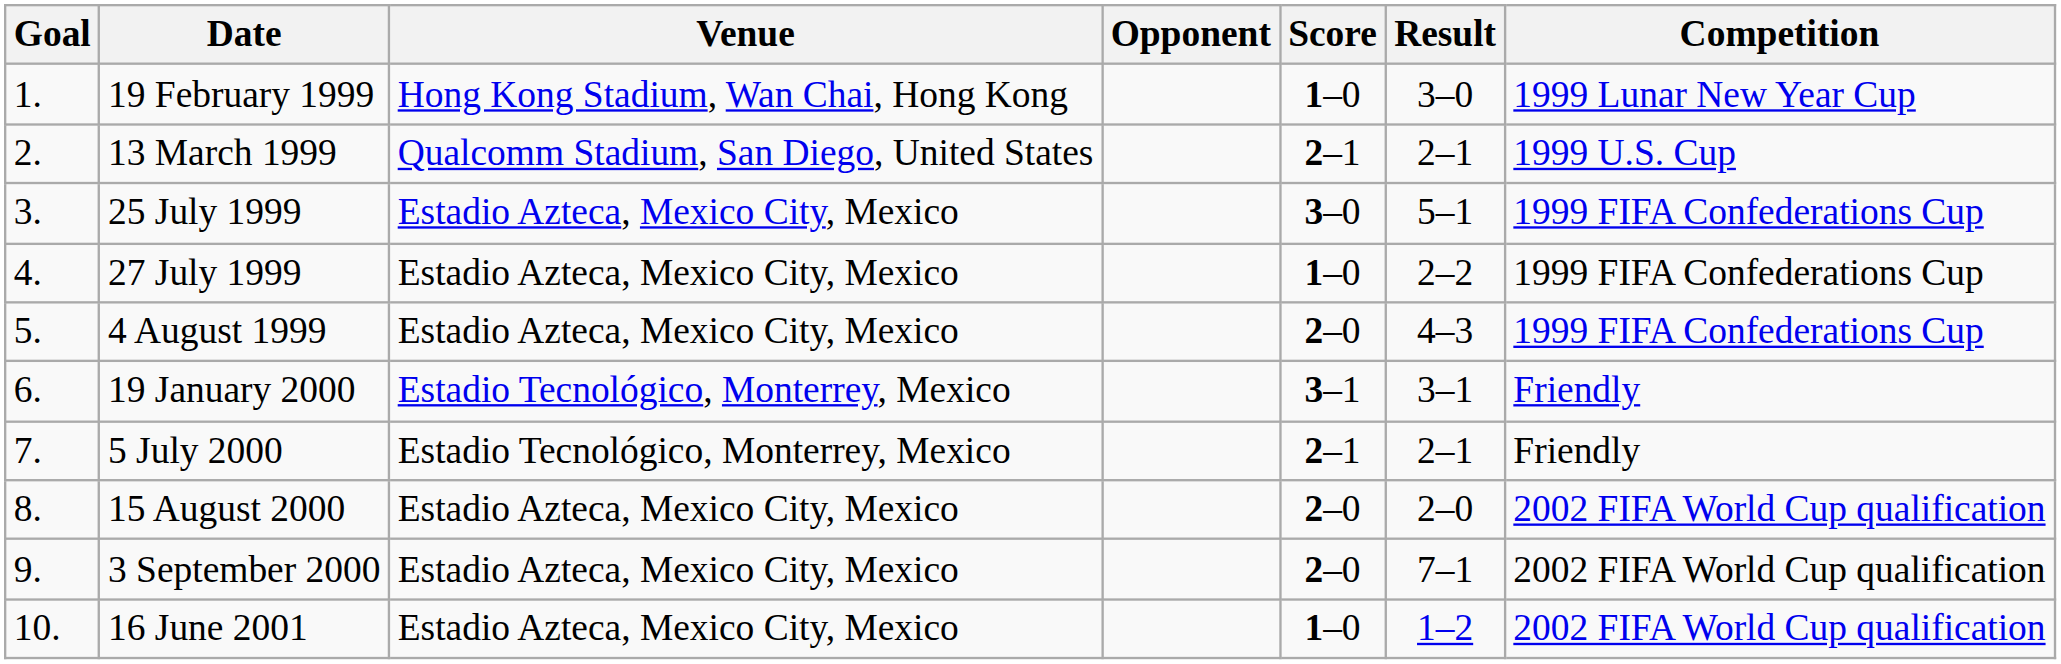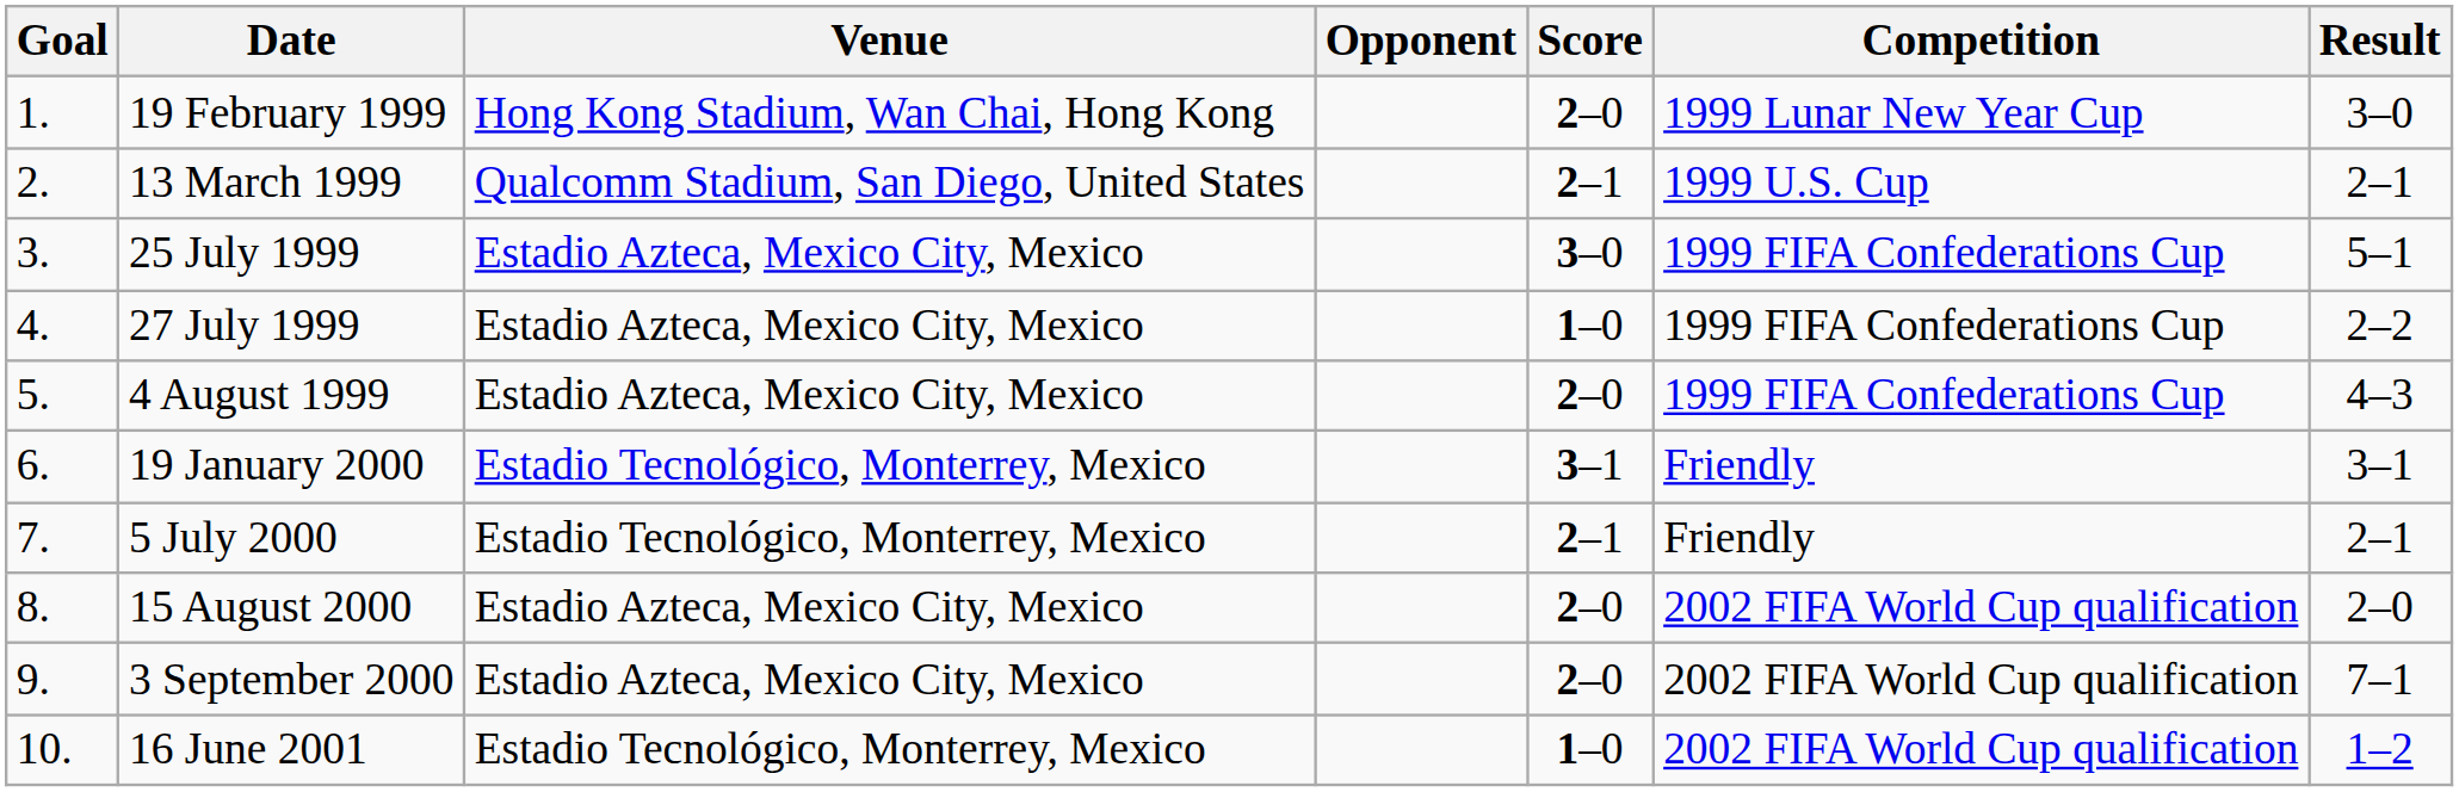 <table class="wikitable plainrowheaders sortable">
 <tr>
 <th>Goal</th>
 <th>Date</th>
 <th>Venue</th>
 <th>Opponent</th>
 <th>Score</th>
+<th>Competition</th>
 <th>Result</th>
-<th>Competition</th>
 </tr>
 <tr>
 <td>1.</td>
 <td>19 February 1999</td>
 <td><a href='#'>Hong Kong Stadium</a>, <a href='#'>Wan Chai</a>, Hong Kong</td>
 <td></td>
-<td align=center><strong>1</strong>–0</td>
+<td align=center><strong>2</strong>–0</td>
+<td><a href='#'>1999 Lunar New Year Cup</a></td>
 <td align=center>3–0</td>
-<td><a href='#'>1999 Lunar New Year Cup</a></td>
 </tr>
 <tr>
 <td>2.</td>
 <td>13 March 1999</td>
 <td><a href='#'>Qualcomm Stadium</a>, <a href='#'>San Diego</a>, United States</td>
 <td></td>
 <td align=center><strong>2</strong>–1</td>
+<td><a href='#'>1999 U.S. Cup</a></td>
 <td align=center>2–1</td>
-<td><a href='#'>1999 U.S. Cup</a></td>
 </tr>
 <tr>
 <td>3.</td>
 <td>25 July 1999</td>
 <td><a href='#'>Estadio Azteca</a>, <a href='#'>Mexico City</a>, Mexico</td>
 <td></td>
 <td align=center><strong>3</strong>–0</td>
+<td><a href='#'>1999 FIFA Confederations Cup</a></td>
 <td align=center>5–1</td>
-<td><a href='#'>1999 FIFA Confederations Cup</a></td>
 </tr>
 <tr>
 <td>4.</td>
 <td>27 July 1999</td>
 <td>Estadio Azteca, Mexico City, Mexico</td>
 <td></td>
 <td align=center><strong>1</strong>–0</td>
+<td>1999 FIFA Confederations Cup</td>
 <td align=center>2–2</td>
-<td>1999 FIFA Confederations Cup</td>
 </tr>
 <tr>
 <td>5.</td>
 <td>4 August 1999</td>
 <td>Estadio Azteca, Mexico City, Mexico</td>
 <td></td>
 <td align=center><strong>2</strong>–0</td>
+<td><a href='#'>1999 FIFA Confederations Cup</a></td>
 <td align=center>4–3</td>
-<td><a href='#'>1999 FIFA Confederations Cup</a></td>
 </tr>
 <tr>
 <td>6.</td>
 <td>19 January 2000</td>
 <td><a href='#'>Estadio Tecnológico</a>, <a href='#'>Monterrey</a>, Mexico</td>
 <td></td>
 <td align=center><strong>3</strong>–1</td>
+<td><a href='#'>Friendly</a></td>
 <td align=center>3–1</td>
-<td><a href='#'>Friendly</a></td>
 </tr>
 <tr>
 <td>7.</td>
 <td>5 July 2000</td>
 <td>Estadio Tecnológico, Monterrey, Mexico</td>
 <td></td>
 <td align=center><strong>2</strong>–1</td>
+<td>Friendly</td>
 <td align=center>2–1</td>
-<td>Friendly</td>
 </tr>
 <tr>
 <td>8.</td>
 <td>15 August 2000</td>
 <td>Estadio Azteca, Mexico City, Mexico</td>
 <td></td>
 <td align=center><strong>2</strong>–0</td>
+<td><a href='#'>2002 FIFA World Cup qualification</a></td>
 <td align=center>2–0</td>
-<td><a href='#'>2002 FIFA World Cup qualification</a></td>
 </tr>
 <tr>
 <td>9.</td>
 <td>3 September 2000</td>
 <td>Estadio Azteca, Mexico City, Mexico</td>
 <td></td>
 <td align=center><strong>2</strong>–0</td>
+<td>2002 FIFA World Cup qualification</td>
 <td align=center>7–1</td>
-<td>2002 FIFA World Cup qualification</td>
 </tr>
 <tr>
 <td>10.</td>
 <td>16 June 2001</td>
-<td>Estadio Azteca, Mexico City, Mexico</td>
+<td>Estadio Tecnológico, Monterrey, Mexico</td>
 <td></td>
 <td align=center><strong>1</strong>–0</td>
+<td><a href='#'>2002 FIFA World Cup qualification</a></td>
 <td align=center><a href='#'>1–2</a></td>
-<td><a href='#'>2002 FIFA World Cup qualification</a></td>
 </tr>
 </table>
